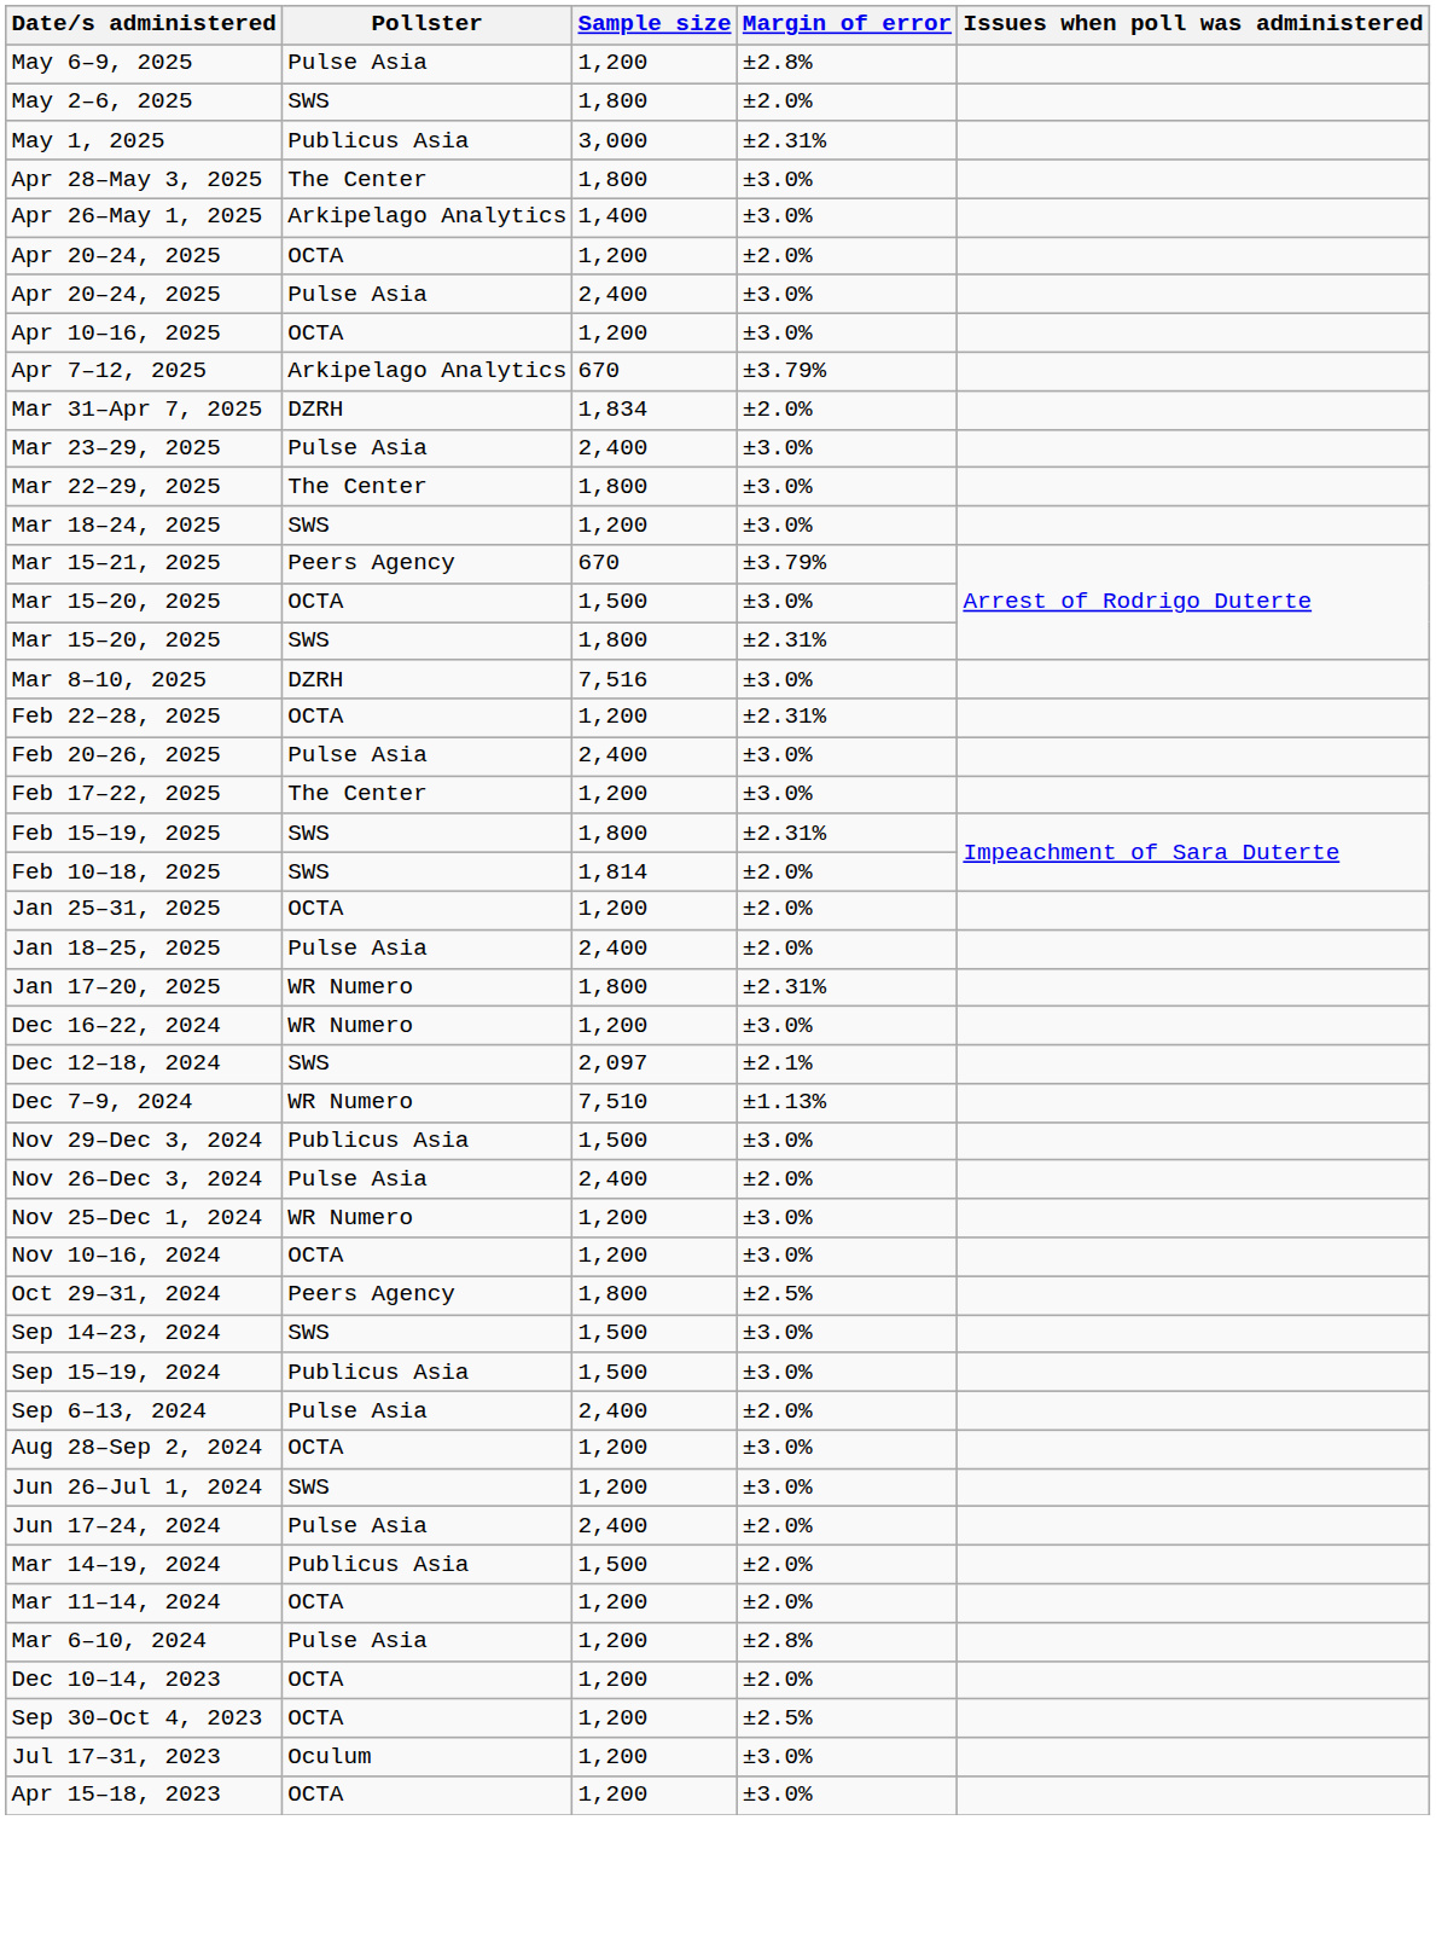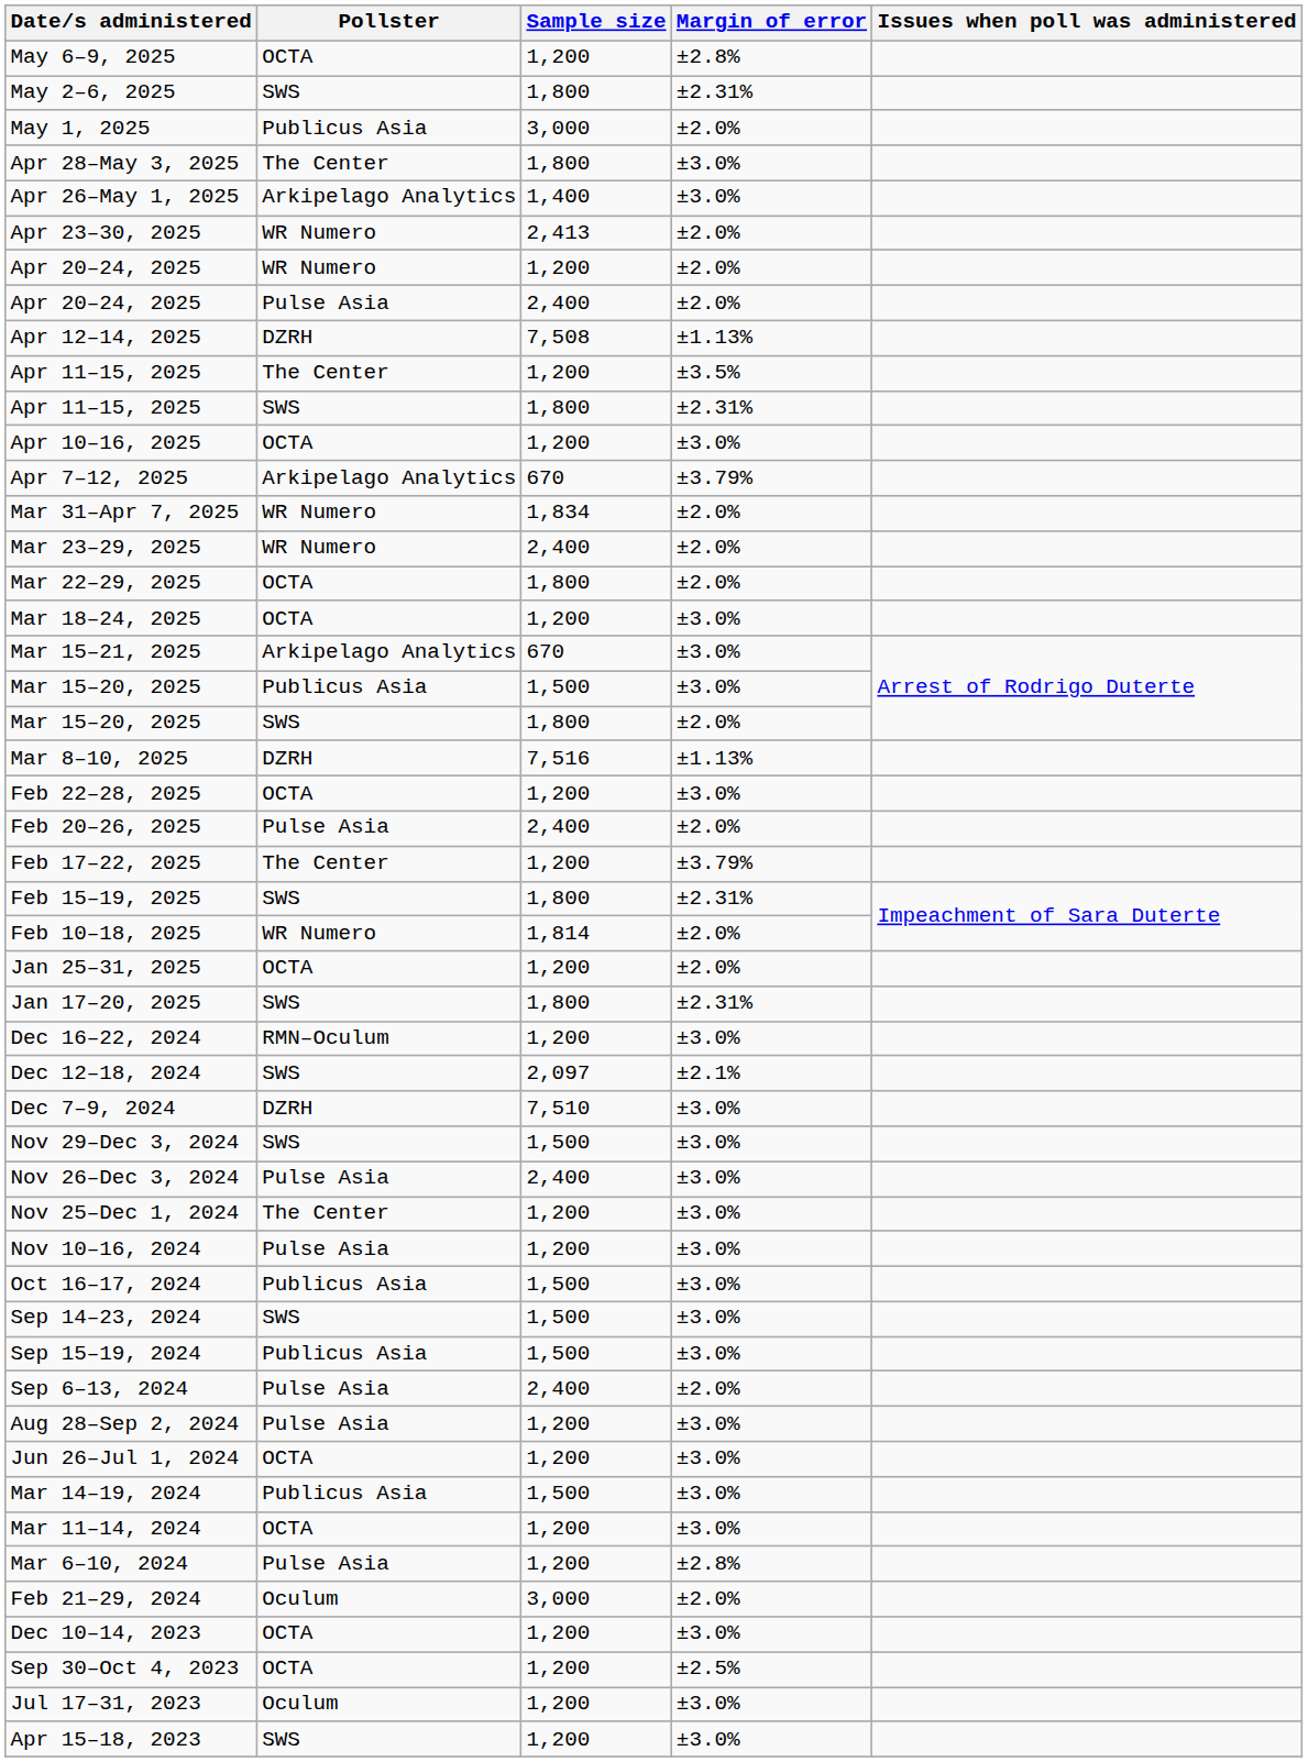 <table class="wikitable sortable" style="font-size:92%;">
 <tr>
 <th>Date/s administered</th>
 <th>Pollster</th>
 <th><a href='#'>Sample size</a></th>
 <th><a href='#'>Margin of error</a></th>
 <th>Issues when poll was administered</th>
 </tr>
 <tr>
 <td>May 6–9, 2025</td>
-<td>Pulse Asia</td>
+<td>OCTA</td>
 <td>1,200</td>
 <td>±2.8%</td>
 <td></td>
 </tr>
 <tr>
 <td>May 2–6, 2025</td>
 <td>SWS</td>
 <td>1,800</td>
-<td>±2.0%</td>
+<td>±2.31%</td>
 <td></td>
 </tr>
 <tr>
 <td>May 1, 2025</td>
 <td>Publicus Asia</td>
 <td>3,000</td>
-<td>±2.31%</td>
+<td>±2.0%</td>
 <td></td>
 </tr>
 <tr>
 <td>Apr 28–May 3, 2025</td>
 <td>The Center</td>
 <td>1,800</td>
 <td>±3.0%</td>
 <td></td>
 </tr>
 <tr>
 <td>Apr 26–May 1, 2025</td>
 <td>Arkipelago Analytics</td>
 <td>1,400</td>
 <td>±3.0%</td>
 <td></td>
 </tr>
 <tr>
+<td>Apr 23–30, 2025</td>
+<td>WR Numero</td>
+<td>2,413</td>
+<td>±2.0%</td>
+<td></td>
+</tr>
+<tr>
 <td>Apr 20–24, 2025</td>
-<td>OCTA</td>
+<td>WR Numero</td>
 <td>1,200</td>
 <td>±2.0%</td>
 <td></td>
 </tr>
 <tr>
 <td>Apr 20–24, 2025</td>
 <td>Pulse Asia</td>
 <td>2,400</td>
-<td>±3.0%</td>
+<td>±2.0%</td>
+<td></td>
+</tr>
+<tr>
+<td>Apr 12–14, 2025</td>
+<td>DZRH</td>
+<td>7,508</td>
+<td>±1.13%</td>
+<td></td>
+</tr>
+<tr>
+<td>Apr 11–15, 2025</td>
+<td>The Center</td>
+<td>1,200</td>
+<td>±3.5%</td>
+<td></td>
+</tr>
+<tr>
+<td>Apr 11–15, 2025</td>
+<td>SWS</td>
+<td>1,800</td>
+<td>±2.31%</td>
 <td></td>
 </tr>
 <tr>
 <td>Apr 10–16, 2025</td>
 <td>OCTA</td>
 <td>1,200</td>
 <td>±3.0%</td>
 <td></td>
 </tr>
 <tr>
 <td>Apr 7–12, 2025</td>
 <td>Arkipelago Analytics</td>
 <td>670</td>
 <td>±3.79%</td>
 <td></td>
 </tr>
 <tr>
 <td>Mar 31–Apr 7, 2025</td>
-<td>DZRH</td>
+<td>WR Numero</td>
 <td>1,834</td>
 <td>±2.0%</td>
 <td></td>
 </tr>
 <tr>
 <td>Mar 23–29, 2025</td>
-<td>Pulse Asia</td>
+<td>WR Numero</td>
 <td>2,400</td>
-<td>±3.0%</td>
+<td>±2.0%</td>
 <td></td>
 </tr>
 <tr>
 <td>Mar 22–29, 2025</td>
-<td>The Center</td>
+<td>OCTA</td>
 <td>1,800</td>
-<td>±3.0%</td>
+<td>±2.0%</td>
 <td></td>
 </tr>
 <tr>
 <td>Mar 18–24, 2025</td>
-<td>SWS</td>
+<td>OCTA</td>
 <td>1,200</td>
 <td>±3.0%</td>
 <td></td>
 </tr>
 <tr>
 <td>Mar 15–21, 2025</td>
-<td>Peers Agency</td>
+<td>Arkipelago Analytics</td>
 <td>670</td>
-<td>±3.79%</td>
+<td>±3.0%</td>
 <td rowspan="3"><a href='#'>Arrest of Rodrigo Duterte</a></td>
 </tr>
 <tr>
 <td>Mar 15–20, 2025</td>
-<td>OCTA</td>
+<td>Publicus Asia</td>
 <td>1,500</td>
 <td>±3.0%</td>
 </tr>
 <tr>
 <td>Mar 15–20, 2025</td>
 <td>SWS</td>
 <td>1,800</td>
-<td>±2.31%</td>
+<td>±2.0%</td>
 </tr>
 <tr>
 <td>Mar 8–10, 2025</td>
 <td>DZRH</td>
 <td>7,516</td>
-<td>±3.0%</td>
+<td>±1.13%</td>
 <td></td>
 </tr>
 <tr>
 <td>Feb 22–28, 2025</td>
 <td>OCTA</td>
 <td>1,200</td>
-<td>±2.31%</td>
+<td>±3.0%</td>
 <td></td>
 </tr>
 <tr>
 <td>Feb 20–26, 2025</td>
 <td>Pulse Asia</td>
 <td>2,400</td>
-<td>±3.0%</td>
+<td>±2.0%</td>
 <td></td>
 </tr>
 <tr>
 <td>Feb 17–22, 2025</td>
 <td>The Center</td>
 <td>1,200</td>
-<td>±3.0%</td>
+<td>±3.79%</td>
 <td></td>
 </tr>
 <tr>
 <td>Feb 15–19, 2025</td>
 <td>SWS</td>
 <td>1,800</td>
 <td>±2.31%</td>
 <td rowspan="2"><a href='#'>Impeachment of Sara Duterte</a></td>
 </tr>
 <tr>
 <td>Feb 10–18, 2025</td>
-<td>SWS</td>
+<td>WR Numero</td>
 <td>1,814</td>
 <td>±2.0%</td>
 </tr>
 <tr>
 <td>Jan 25–31, 2025</td>
 <td>OCTA</td>
 <td>1,200</td>
 <td>±2.0%</td>
 <td></td>
 </tr>
 <tr>
-<td>Jan 18–25, 2025</td>
-<td>Pulse Asia</td>
-<td>2,400</td>
-<td>±2.0%</td>
-<td></td>
-</tr>
-<tr>
 <td>Jan 17–20, 2025</td>
-<td>WR Numero</td>
+<td>SWS</td>
 <td>1,800</td>
 <td>±2.31%</td>
 <td></td>
 </tr>
 <tr>
 <td>Dec 16–22, 2024</td>
-<td>WR Numero</td>
+<td>RMN–Oculum</td>
 <td>1,200</td>
 <td>±3.0%</td>
 <td></td>
 </tr>
 <tr>
 <td>Dec 12–18, 2024</td>
 <td>SWS</td>
 <td>2,097</td>
 <td>±2.1%</td>
 <td></td>
 </tr>
 <tr>
 <td>Dec 7–9, 2024</td>
-<td>WR Numero</td>
+<td>DZRH</td>
 <td>7,510</td>
-<td>±1.13%</td>
+<td>±3.0%</td>
 <td></td>
 </tr>
 <tr>
 <td>Nov 29–Dec 3, 2024</td>
-<td>Publicus Asia</td>
+<td>SWS</td>
 <td>1,500</td>
 <td>±3.0%</td>
 <td></td>
 </tr>
 <tr>
 <td>Nov 26–Dec 3, 2024</td>
 <td>Pulse Asia</td>
 <td>2,400</td>
-<td>±2.0%</td>
+<td>±3.0%</td>
 <td></td>
 </tr>
 <tr>
 <td>Nov 25–Dec 1, 2024</td>
-<td>WR Numero</td>
+<td>The Center</td>
 <td>1,200</td>
 <td>±3.0%</td>
 <td></td>
 </tr>
 <tr>
 <td>Nov 10–16, 2024</td>
-<td>OCTA</td>
+<td>Pulse Asia</td>
 <td>1,200</td>
 <td>±3.0%</td>
 <td></td>
 </tr>
 <tr>
-<td>Oct 29–31, 2024</td>
-<td>Peers Agency</td>
-<td>1,800</td>
-<td>±2.5%</td>
+<td>Oct 16–17, 2024</td>
+<td>Publicus Asia</td>
+<td>1,500</td>
+<td>±3.0%</td>
 <td></td>
 </tr>
 <tr>
 <td>Sep 14–23, 2024</td>
 <td>SWS</td>
 <td>1,500</td>
 <td>±3.0%</td>
 <td></td>
 </tr>
 <tr>
 <td>Sep 15–19, 2024</td>
 <td>Publicus Asia</td>
 <td>1,500</td>
 <td>±3.0%</td>
 <td></td>
 </tr>
 <tr>
 <td>Sep 6–13, 2024</td>
 <td>Pulse Asia</td>
 <td>2,400</td>
 <td>±2.0%</td>
 <td></td>
 </tr>
 <tr>
 <td>Aug 28–Sep 2, 2024</td>
+<td>Pulse Asia</td>
+<td>1,200</td>
+<td>±3.0%</td>
+<td></td>
+</tr>
+<tr>
+<td>Jun 26–Jul 1, 2024</td>
 <td>OCTA</td>
 <td>1,200</td>
 <td>±3.0%</td>
 <td></td>
 </tr>
 <tr>
-<td>Jun 26–Jul 1, 2024</td>
-<td>SWS</td>
-<td>1,200</td>
-<td>±3.0%</td>
-<td></td>
-</tr>
-<tr>
-<td>Jun 17–24, 2024</td>
-<td>Pulse Asia</td>
-<td>2,400</td>
-<td>±2.0%</td>
-<td></td>
-</tr>
-<tr>
 <td>Mar 14–19, 2024</td>
 <td>Publicus Asia</td>
 <td>1,500</td>
-<td>±2.0%</td>
+<td>±3.0%</td>
 <td></td>
 </tr>
 <tr>
 <td>Mar 11–14, 2024</td>
 <td>OCTA</td>
 <td>1,200</td>
-<td>±2.0%</td>
+<td>±3.0%</td>
 <td></td>
 </tr>
 <tr>
 <td>Mar 6–10, 2024</td>
 <td>Pulse Asia</td>
 <td>1,200</td>
 <td>±2.8%</td>
 <td></td>
 </tr>
 <tr>
+<td>Feb 21–29, 2024</td>
+<td>Oculum</td>
+<td>3,000</td>
+<td>±2.0%</td>
+<td></td>
+</tr>
+<tr>
 <td>Dec 10–14, 2023</td>
 <td>OCTA</td>
 <td>1,200</td>
-<td>±2.0%</td>
+<td>±3.0%</td>
 <td></td>
 </tr>
 <tr>
 <td>Sep 30–Oct 4, 2023</td>
 <td>OCTA</td>
 <td>1,200</td>
 <td>±2.5%</td>
 <td></td>
 </tr>
 <tr>
 <td>Jul 17–31, 2023</td>
 <td>Oculum</td>
 <td>1,200</td>
 <td>±3.0%</td>
 <td></td>
 </tr>
 <tr>
 <td>Apr 15–18, 2023</td>
-<td>OCTA</td>
+<td>SWS</td>
 <td>1,200</td>
 <td>±3.0%</td>
 <td></td>
 </tr>
 </table>
